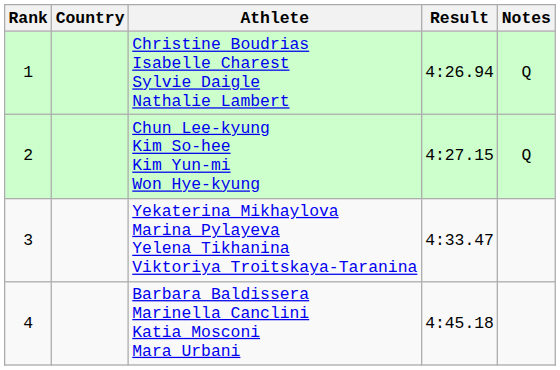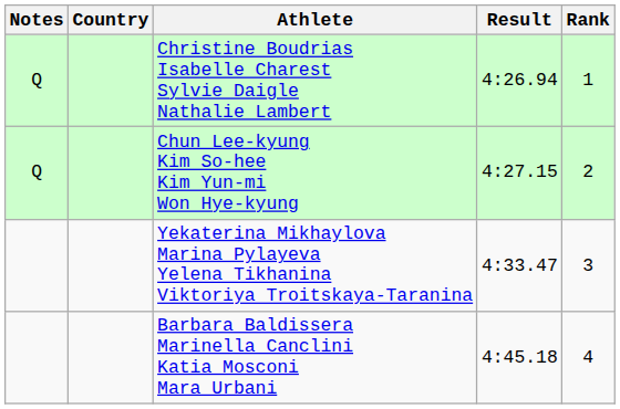 <table class="wikitable" style="text-align:center">
 <tr>
-<th>Rank</th>
+<th>Notes</th>
 <th>Country</th>
 <th>Athlete</th>
 <th>Result</th>
-<th>Notes</th>
+<th>Rank</th>
 </tr>
 <tr bgcolor=ccffcc>
-<td>1</td>
+<td>Q </td>
 <td align=left></td>
 <td align=left><a href='#'>Christine Boudrias</a> <br> <a href='#'>Isabelle Charest</a> <br> <a href='#'>Sylvie Daigle</a> <br> <a href='#'>Nathalie Lambert</a></td>
 <td>4:26.94</td>
-<td>Q </td>
+<td>1</td>
 </tr>
 <tr bgcolor=ccffcc>
-<td>2</td>
+<td>Q</td>
 <td align=left></td>
 <td align=left><a href='#'>Chun Lee-kyung</a> <br> <a href='#'>Kim So-hee</a> <br> <a href='#'>Kim Yun-mi</a> <br> <a href='#'>Won Hye-kyung</a></td>
 <td>4:27.15</td>
-<td>Q</td>
+<td>2</td>
 </tr>
 <tr>
-<td>3</td>
+<td></td>
 <td align=left></td>
 <td align=left><a href='#'>Yekaterina Mikhaylova</a> <br> <a href='#'>Marina Pylayeva</a> <br> <a href='#'>Yelena Tikhanina</a> <br> <a href='#'>Viktoriya Troitskaya-Taranina</a></td>
 <td>4:33.47</td>
-<td></td>
+<td>3</td>
 </tr>
 <tr>
-<td>4</td>
+<td></td>
 <td align=left></td>
 <td align=left><a href='#'>Barbara Baldissera</a> <br> <a href='#'>Marinella Canclini</a> <br> <a href='#'>Katia Mosconi</a> <br> <a href='#'>Mara Urbani</a></td>
 <td>4:45.18</td>
-<td></td>
+<td>4</td>
 </tr>
 </table>
